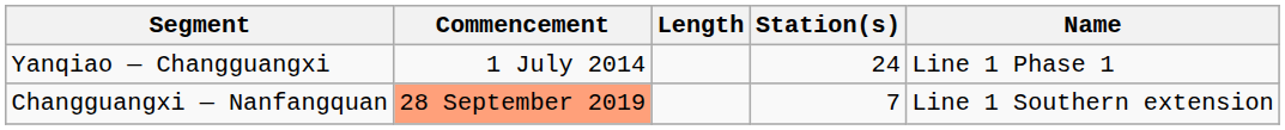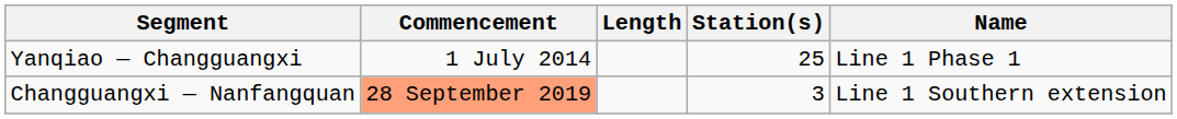 <table class="wikitable" style="border-collapse: collapse; text-align: right;">
 <tr>
 <th>Segment</th>
 <th>Commencement</th>
 <th>Length</th>
 <th>Station(s)</th>
 <th>Name</th>
 </tr>
 <tr>
 <td style="text-align: left;">Yanqiao — Changguangxi</td>
 <td>1 July 2014</td>
 <td></td>
-<td>24</td>
+<td>25</td>
 <td style="text-align: left;">Line 1 Phase 1</td>
 </tr>
 <tr>
 <td style="text-align: left;">Changguangxi — Nanfangquan</td>
 <td style="background: lightsalmon;">28 September 2019</td>
 <td></td>
-<td>7</td>
+<td>3</td>
 <td style="text-align: left;">Line 1 Southern extension</td>
 </tr>
 </table>
